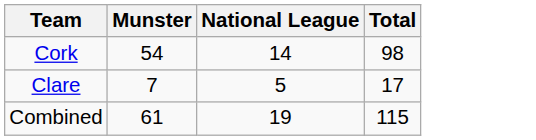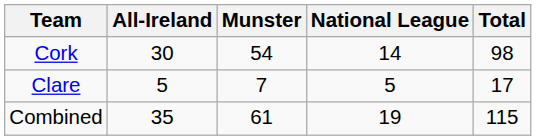 <table class="wikitable" style="text-align:center;">
 <tr>
 <th>Team</th>
+<th>All-Ireland</th>
 <th>Munster</th>
 <th>National League</th>
 <th>Total</th>
 </tr>
 <tr |>
 <td><a href='#'>Cork</a></td>
+<td>30</td>
 <td>54</td>
 <td>14</td>
 <td>98</td>
 </tr>
 <tr>
 <td><a href='#'>Clare</a></td>
+<td>5</td>
 <td>7</td>
 <td>5</td>
 <td>17</td>
 </tr>
 <tr>
 <td>Combined</td>
+<td>35</td>
 <td>61</td>
 <td>19</td>
 <td>115</td>
 </tr>
 </table>
